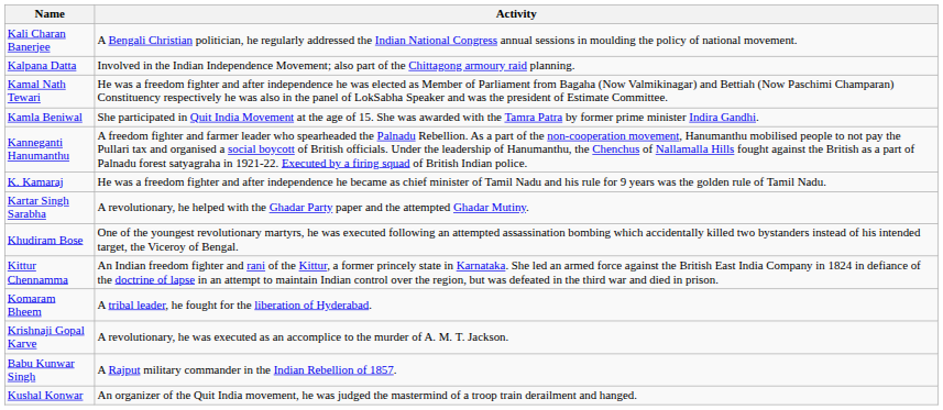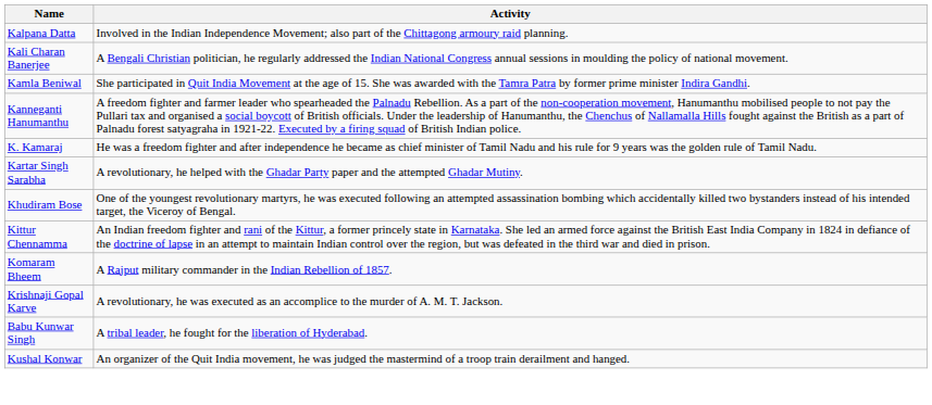 <table class="wikitable">
 <tr>
 <th>Name</th>
 <th>Activity</th>
 </tr>
 <tr>
-<td><a href='#'>Kali Charan Banerjee</a></td>
-<td>A <a href='#'>Bengali Christian</a> politician, he regularly addressed the <a href='#'>Indian National Congress</a> annual sessions in moulding the policy of national movement.</td>
-</tr>
-<tr>
 <td><a href='#'>Kalpana Datta</a></td>
 <td>Involved in the Indian Independence Movement; also part of the <a href='#'>Chittagong armoury raid</a> planning.</td>
 </tr>
 <tr>
-<td><a href='#'>Kamal Nath Tewari</a></td>
-<td>He was a freedom fighter and after independence he was elected as Member of Parliament from Bagaha (Now Valmikinagar) and Bettiah (Now Paschimi Champaran) Constituency respectively he was also in the panel of LokSabha Speaker and was the president of Estimate Committee.</td>
+<td><a href='#'>Kali Charan Banerjee</a></td>
+<td>A <a href='#'>Bengali Christian</a> politician, he regularly addressed the <a href='#'>Indian National Congress</a> annual sessions in moulding the policy of national movement.</td>
 </tr>
 <tr>
 <td><a href='#'>Kamla Beniwal</a></td>
 <td>She participated in <a href='#'>Quit India Movement</a> at the age of 15. She was awarded with the <a href='#'>Tamra Patra</a> by former prime minister <a href='#'>Indira Gandhi</a>.</td>
 </tr>
 <tr>
 <td><a href='#'>Kanneganti Hanumanthu</a></td>
 <td>A freedom fighter and farmer leader who spearheaded the <a href='#'>Palnadu</a> Rebellion. As a part of the <a href='#'>non-cooperation movement</a>, Hanumanthu mobilised people to not pay the Pullari tax and organised a <a href='#'>social boycott</a> of British officials. Under the leadership of Hanumanthu, the <a href='#'>Chenchus</a> of <a href='#'>Nallamalla Hills</a> fought against the British as a part of Palnadu forest satyagraha in 1921-22. <a href='#'>Executed by a firing squad</a> of British Indian police.</td>
 </tr>
 <tr>
 <td><a href='#'>K. Kamaraj</a></td>
 <td>He was a freedom fighter and after independence he became as chief minister of Tamil Nadu and his rule for 9 years was the golden rule of Tamil Nadu.</td>
 </tr>
 <tr>
 <td><a href='#'>Kartar Singh Sarabha</a></td>
 <td>A revolutionary, he helped with the <a href='#'>Ghadar Party</a> paper and the attempted <a href='#'>Ghadar Mutiny</a>.</td>
 </tr>
 <tr>
 <td><a href='#'>Khudiram Bose</a></td>
 <td>One of the youngest revolutionary martyrs, he was executed following an attempted assassination bombing which accidentally killed two bystanders instead of his intended target, the Viceroy of Bengal.</td>
 </tr>
 <tr>
 <td><a href='#'>Kittur Chennamma</a></td>
 <td>An Indian freedom fighter and <a href='#'>rani</a> of the <a href='#'>Kittur</a>, a former princely state in <a href='#'>Karnataka</a>. She led an armed force against the British East India Company in 1824 in defiance of the <a href='#'>doctrine of lapse</a> in an attempt to maintain Indian control over the region, but was defeated in the third war and died in prison.</td>
 </tr>
 <tr>
 <td><a href='#'>Komaram Bheem</a></td>
-<td>A <a href='#'>tribal leader</a>, he fought for the <a href='#'>liberation of Hyderabad</a>.</td>
+<td>A <a href='#'>Rajput</a> military commander in the <a href='#'>Indian Rebellion of 1857</a>.</td>
 </tr>
 <tr>
 <td><a href='#'>Krishnaji Gopal Karve</a></td>
 <td>A revolutionary, he was executed as an accomplice to the murder of A. M. T. Jackson.</td>
 </tr>
 <tr>
 <td><a href='#'>Babu Kunwar Singh</a></td>
-<td>A <a href='#'>Rajput</a> military commander in the <a href='#'>Indian Rebellion of 1857</a>.</td>
+<td>A <a href='#'>tribal leader</a>, he fought for the <a href='#'>liberation of Hyderabad</a>.</td>
 </tr>
 <tr>
 <td><a href='#'>Kushal Konwar</a></td>
 <td>An organizer of the Quit India movement, he was judged the mastermind of a troop train derailment and hanged.</td>
 </tr>
 </table>
